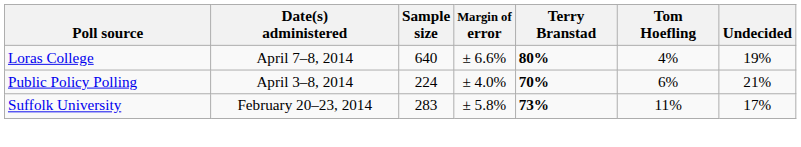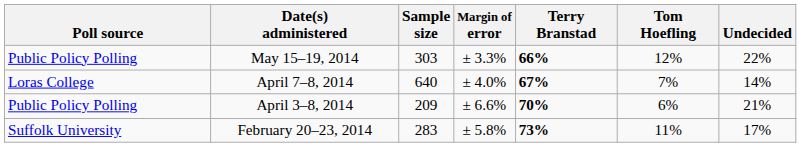 <table class="wikitable">
 <tr valign= bottom>
 <th style="width:210px;">Poll source</th>
 <th style="width:190px;">Date(s)<br>administered</th>
 <th class=small>Sample<br>size</th>
 <th class=small><small>Margin of</small><br>error</th>
 <th style="width:100px;">Terry<br>Branstad</th>
 <th style="width:100px;">Tom<br>Hoefling</th>
 <th>Undecided</th>
 </tr>
 <tr>
+<td><a href='#'>Public Policy Polling</a></td>
+<td align=center>May 15–19, 2014</td>
+<td align=center>303</td>
+<td align=center>± 3.3%</td>
+<td><strong>66%</strong></td>
+<td align=center>12%</td>
+<td align=center>22%</td>
+</tr>
+<tr>
 <td><a href='#'>Loras College</a></td>
 <td align=center>April 7–8, 2014</td>
 <td align=center>640</td>
-<td align=center>± 6.6%</td>
-<td><strong>80%</strong></td>
-<td align=center>4%</td>
-<td align=center>19%</td>
+<td align=center>± 4.0%</td>
+<td><strong>67%</strong></td>
+<td align=center>7%</td>
+<td align=center>14%</td>
 </tr>
 <tr>
 <td><a href='#'>Public Policy Polling</a></td>
 <td align=center>April 3–8, 2014</td>
-<td align=center>224</td>
-<td align=center>± 4.0%</td>
+<td align=center>209</td>
+<td align=center>± 6.6%</td>
 <td><strong>70%</strong></td>
 <td align=center>6%</td>
 <td align=center>21%</td>
 </tr>
 <tr>
 <td><a href='#'>Suffolk University</a></td>
 <td align=center>February 20–23, 2014</td>
 <td align=center>283</td>
 <td align=center>± 5.8%</td>
 <td><strong>73%</strong></td>
 <td align=center>11%</td>
 <td align=center>17%</td>
 </tr>
 </table>
